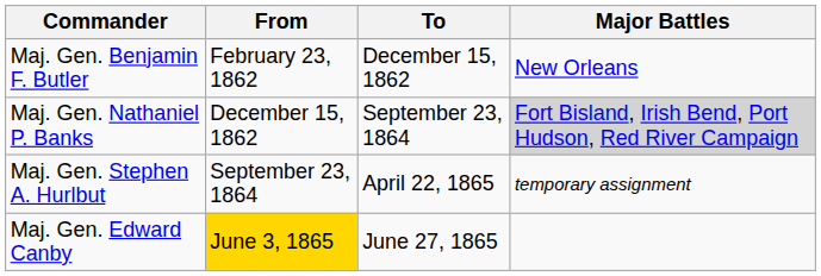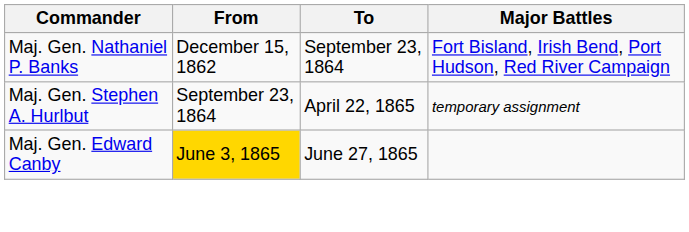 <table class="wikitable">
 <tr>
 <th>Commander</th>
 <th>From</th>
 <th>To</th>
 <th>Major Battles</th>
 </tr>
 <tr>
-<td>Maj. Gen. <a href='#'>Benjamin F. Butler</a></td>
-<td>February 23, 1862</td>
-<td>December 15, 1862</td>
-<td><a href='#'>New Orleans</a></td>
-</tr>
-<tr>
 <td>Maj. Gen. <a href='#'>Nathaniel P. Banks</a></td>
 <td>December 15, 1862</td>
 <td>September 23, 1864</td>
-<td style="background: lightgrey;"><a href='#'>Fort Bisland</a>, <a href='#'>Irish Bend</a>, <a href='#'>Port Hudson</a>, <a href='#'>Red River Campaign</a></td>
+<td><a href='#'>Fort Bisland</a>, <a href='#'>Irish Bend</a>, <a href='#'>Port Hudson</a>, <a href='#'>Red River Campaign</a></td>
 </tr>
 <tr>
 <td>Maj. Gen. <a href='#'>Stephen A. Hurlbut</a></td>
 <td>September 23, 1864</td>
 <td>April 22, 1865</td>
 <td><small><em>temporary assignment</em></small></td>
 </tr>
 <tr>
 <td>Maj. Gen. <a href='#'>Edward Canby</a></td>
 <td style="background: gold;">June 3, 1865</td>
 <td>June 27, 1865</td>
 </tr>
 </table>
